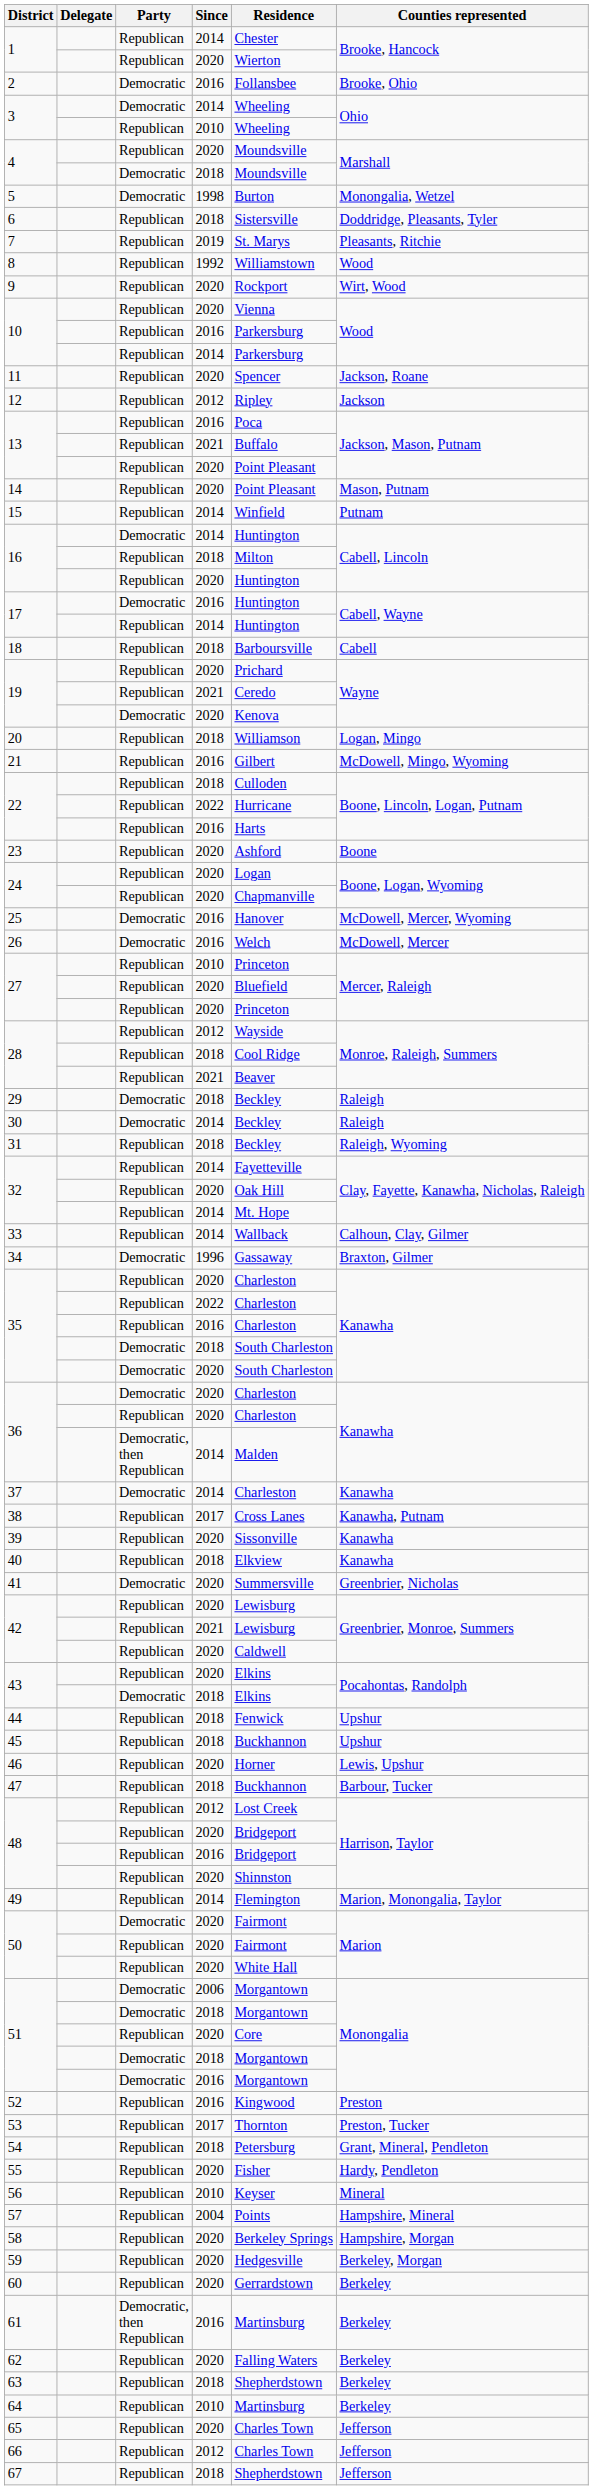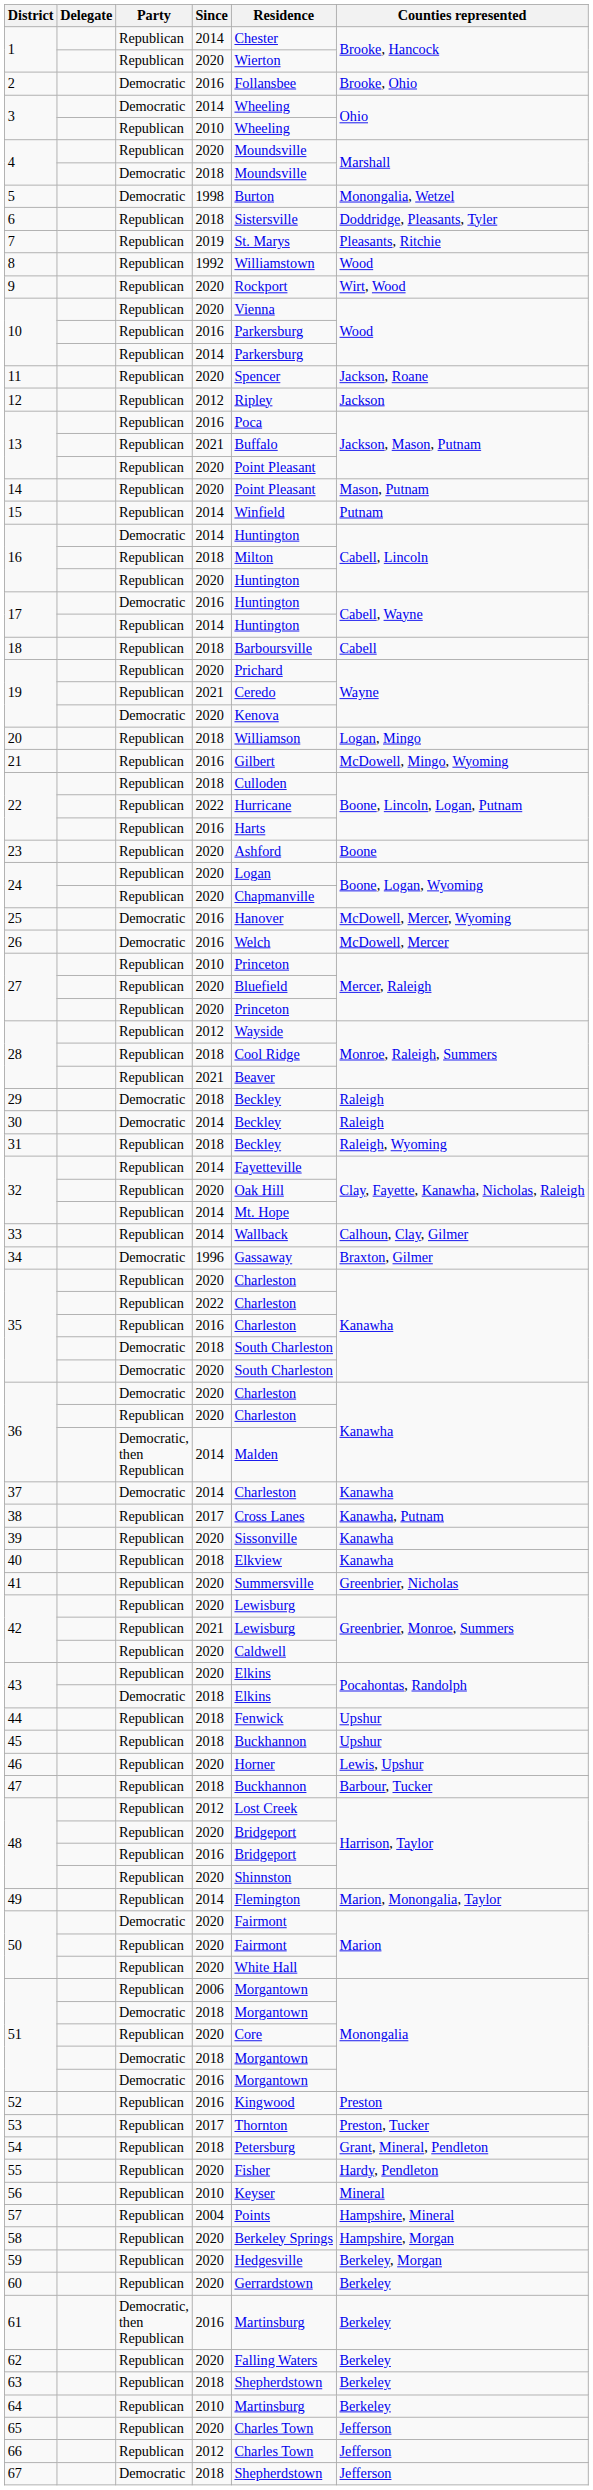 <table class="sortable wikitable">
 <tr>
 <th>District</th>
 <th>Delegate</th>
 <th>Party</th>
 <th>Since</th>
 <th>Residence</th>
 <th>Counties represented</th>
 </tr>
 <tr>
 <td rowspan="2">1</td>
 <td></td>
 <td>Republican</td>
 <td>2014</td>
 <td><a href='#'>Chester</a></td>
 <td rowspan="2"><a href='#'>Brooke</a>, <a href='#'>Hancock</a></td>
 </tr>
 <tr>
 <td></td>
 <td>Republican</td>
 <td>2020</td>
 <td><a href='#'>Wierton</a></td>
 </tr>
 <tr>
 <td>2</td>
 <td></td>
 <td>Democratic</td>
 <td>2016</td>
 <td><a href='#'>Follansbee</a></td>
 <td><a href='#'>Brooke</a>, <a href='#'>Ohio</a></td>
 </tr>
 <tr>
 <td rowspan="2">3</td>
 <td></td>
 <td>Democratic</td>
 <td>2014</td>
 <td><a href='#'>Wheeling</a></td>
 <td rowspan="2"><a href='#'>Ohio</a></td>
 </tr>
 <tr>
 <td></td>
 <td>Republican</td>
 <td>2010</td>
 <td><a href='#'>Wheeling</a></td>
 </tr>
 <tr>
 <td rowspan="2">4</td>
 <td></td>
 <td>Republican</td>
 <td>2020</td>
 <td><a href='#'>Moundsville</a></td>
 <td rowspan="2"><a href='#'>Marshall</a></td>
 </tr>
 <tr>
 <td></td>
 <td>Democratic</td>
 <td>2018</td>
 <td><a href='#'>Moundsville</a></td>
 </tr>
 <tr>
 <td>5</td>
 <td></td>
 <td>Democratic</td>
 <td>1998</td>
 <td><a href='#'>Burton</a></td>
 <td><a href='#'>Monongalia</a>, <a href='#'>Wetzel</a></td>
 </tr>
 <tr>
 <td>6</td>
 <td></td>
 <td>Republican</td>
 <td>2018</td>
 <td><a href='#'>Sistersville</a></td>
 <td><a href='#'>Doddridge</a>, <a href='#'>Pleasants</a>, <a href='#'>Tyler</a></td>
 </tr>
 <tr>
 <td>7</td>
 <td></td>
 <td>Republican</td>
 <td>2019</td>
 <td><a href='#'>St. Marys</a></td>
 <td><a href='#'>Pleasants</a>, <a href='#'>Ritchie</a></td>
 </tr>
 <tr>
 <td>8</td>
 <td></td>
 <td>Republican</td>
 <td>1992</td>
 <td><a href='#'>Williamstown</a></td>
 <td><a href='#'>Wood</a></td>
 </tr>
 <tr>
 <td>9</td>
 <td></td>
 <td>Republican</td>
 <td>2020</td>
 <td><a href='#'>Rockport</a></td>
 <td><a href='#'>Wirt</a>, <a href='#'>Wood</a></td>
 </tr>
 <tr>
 <td rowspan="3">10</td>
 <td></td>
 <td>Republican</td>
 <td>2020</td>
 <td><a href='#'>Vienna</a></td>
 <td rowspan="3"><a href='#'>Wood</a></td>
 </tr>
 <tr>
 <td></td>
 <td>Republican</td>
 <td>2016</td>
 <td><a href='#'>Parkersburg</a></td>
 </tr>
 <tr>
 <td></td>
 <td>Republican</td>
 <td>2014</td>
 <td><a href='#'>Parkersburg</a></td>
 </tr>
 <tr>
 <td>11</td>
 <td></td>
 <td>Republican</td>
 <td>2020</td>
 <td><a href='#'>Spencer</a></td>
 <td><a href='#'>Jackson</a>, <a href='#'>Roane</a></td>
 </tr>
 <tr>
 <td>12</td>
 <td></td>
 <td>Republican</td>
 <td>2012</td>
 <td><a href='#'>Ripley</a></td>
 <td><a href='#'>Jackson</a></td>
 </tr>
 <tr>
 <td rowspan="3">13</td>
 <td></td>
 <td>Republican</td>
 <td>2016</td>
 <td><a href='#'>Poca</a></td>
 <td rowspan="3"><a href='#'>Jackson</a>, <a href='#'>Mason</a>, <a href='#'>Putnam</a></td>
 </tr>
 <tr>
 <td></td>
 <td>Republican</td>
 <td>2021</td>
 <td><a href='#'>Buffalo</a></td>
 </tr>
 <tr>
 <td></td>
 <td>Republican</td>
 <td>2020</td>
 <td><a href='#'>Point Pleasant</a></td>
 </tr>
 <tr>
 <td>14</td>
 <td></td>
 <td>Republican</td>
 <td>2020</td>
 <td><a href='#'>Point Pleasant</a></td>
 <td><a href='#'>Mason</a>, <a href='#'>Putnam</a></td>
 </tr>
 <tr>
 <td>15</td>
 <td></td>
 <td>Republican</td>
 <td>2014</td>
 <td><a href='#'>Winfield</a></td>
 <td><a href='#'>Putnam</a></td>
 </tr>
 <tr>
 <td rowspan="3">16</td>
 <td></td>
 <td>Democratic</td>
 <td>2014</td>
 <td><a href='#'>Huntington</a></td>
 <td rowspan="3"><a href='#'>Cabell</a>, <a href='#'>Lincoln</a></td>
 </tr>
 <tr>
 <td></td>
 <td>Republican</td>
 <td>2018</td>
 <td><a href='#'>Milton</a></td>
 </tr>
 <tr>
 <td></td>
 <td>Republican</td>
 <td>2020</td>
 <td><a href='#'>Huntington</a></td>
 </tr>
 <tr>
 <td rowspan="2">17</td>
 <td></td>
 <td>Democratic</td>
 <td>2016</td>
 <td><a href='#'>Huntington</a></td>
 <td rowspan="2"><a href='#'>Cabell</a>, <a href='#'>Wayne</a></td>
 </tr>
 <tr>
 <td></td>
 <td>Republican</td>
 <td>2014</td>
 <td><a href='#'>Huntington</a></td>
 </tr>
 <tr>
 <td>18</td>
 <td></td>
 <td>Republican</td>
 <td>2018</td>
 <td><a href='#'>Barboursville</a></td>
 <td><a href='#'>Cabell</a></td>
 </tr>
 <tr>
 <td rowspan="3">19</td>
 <td></td>
 <td>Republican</td>
 <td>2020</td>
 <td><a href='#'>Prichard</a></td>
 <td rowspan="3"><a href='#'>Wayne</a></td>
 </tr>
 <tr>
 <td></td>
 <td>Republican</td>
 <td>2021</td>
 <td><a href='#'>Ceredo</a></td>
 </tr>
 <tr>
 <td></td>
 <td>Democratic</td>
 <td>2020</td>
 <td><a href='#'>Kenova</a></td>
 </tr>
 <tr>
 <td>20</td>
 <td></td>
 <td>Republican</td>
 <td>2018</td>
 <td><a href='#'>Williamson</a></td>
 <td><a href='#'>Logan</a>, <a href='#'>Mingo</a></td>
 </tr>
 <tr>
 <td>21</td>
 <td></td>
 <td>Republican</td>
 <td>2016</td>
 <td><a href='#'>Gilbert</a></td>
 <td><a href='#'>McDowell</a>, <a href='#'>Mingo</a>, <a href='#'>Wyoming</a></td>
 </tr>
 <tr>
 <td rowspan="3">22</td>
 <td></td>
 <td>Republican</td>
 <td>2018</td>
 <td><a href='#'>Culloden</a></td>
 <td rowspan="3"><a href='#'>Boone</a>, <a href='#'>Lincoln</a>, <a href='#'>Logan</a>, <a href='#'>Putnam</a></td>
 </tr>
 <tr>
 <td></td>
 <td>Republican</td>
 <td>2022</td>
 <td><a href='#'>Hurricane</a></td>
 </tr>
 <tr>
 <td></td>
 <td>Republican</td>
 <td>2016</td>
 <td><a href='#'>Harts</a></td>
 </tr>
 <tr>
 <td>23</td>
 <td></td>
 <td>Republican</td>
 <td>2020</td>
 <td><a href='#'>Ashford</a></td>
 <td><a href='#'>Boone</a></td>
 </tr>
 <tr>
 <td rowspan="2">24</td>
 <td></td>
 <td>Republican</td>
 <td>2020</td>
 <td><a href='#'>Logan</a></td>
 <td rowspan="2"><a href='#'>Boone</a>, <a href='#'>Logan</a>, <a href='#'>Wyoming</a></td>
 </tr>
 <tr>
 <td></td>
 <td>Republican</td>
 <td>2020</td>
 <td><a href='#'>Chapmanville</a></td>
 </tr>
 <tr>
 <td>25</td>
 <td></td>
 <td>Democratic</td>
 <td>2016</td>
 <td><a href='#'>Hanover</a></td>
 <td><a href='#'>McDowell</a>, <a href='#'>Mercer</a>, <a href='#'>Wyoming</a></td>
 </tr>
 <tr>
 <td>26</td>
 <td></td>
 <td>Democratic</td>
 <td>2016</td>
 <td><a href='#'>Welch</a></td>
 <td><a href='#'>McDowell</a>, <a href='#'>Mercer</a></td>
 </tr>
 <tr>
 <td rowspan="3">27</td>
 <td></td>
 <td>Republican</td>
 <td>2010</td>
 <td><a href='#'>Princeton</a></td>
 <td rowspan="3"><a href='#'>Mercer</a>, <a href='#'>Raleigh</a></td>
 </tr>
 <tr>
 <td></td>
 <td>Republican</td>
 <td>2020</td>
 <td><a href='#'>Bluefield</a></td>
 </tr>
 <tr>
 <td></td>
 <td>Republican</td>
 <td>2020</td>
 <td><a href='#'>Princeton</a></td>
 </tr>
 <tr>
 <td rowspan="3">28</td>
 <td></td>
 <td>Republican</td>
 <td>2012</td>
 <td><a href='#'>Wayside</a></td>
 <td rowspan="3"><a href='#'>Monroe</a>, <a href='#'>Raleigh</a>, <a href='#'>Summers</a></td>
 </tr>
 <tr>
 <td></td>
 <td>Republican</td>
 <td>2018</td>
 <td><a href='#'>Cool Ridge</a></td>
 </tr>
 <tr>
 <td></td>
 <td>Republican</td>
 <td>2021</td>
 <td><a href='#'>Beaver</a></td>
 </tr>
 <tr>
 <td>29</td>
 <td></td>
 <td>Democratic</td>
 <td>2018</td>
 <td><a href='#'>Beckley</a></td>
 <td><a href='#'>Raleigh</a></td>
 </tr>
 <tr>
 <td>30</td>
 <td></td>
 <td>Democratic</td>
 <td>2014</td>
 <td><a href='#'>Beckley</a></td>
 <td><a href='#'>Raleigh</a></td>
 </tr>
 <tr>
 <td>31</td>
 <td></td>
 <td>Republican</td>
 <td>2018</td>
 <td><a href='#'>Beckley</a></td>
 <td><a href='#'>Raleigh</a>, <a href='#'>Wyoming</a></td>
 </tr>
 <tr>
 <td rowspan="3">32</td>
 <td></td>
 <td>Republican</td>
 <td>2014</td>
 <td><a href='#'>Fayetteville</a></td>
 <td rowspan="3"><a href='#'>Clay</a>, <a href='#'>Fayette</a>, <a href='#'>Kanawha</a>, <a href='#'>Nicholas</a>, <a href='#'>Raleigh</a></td>
 </tr>
 <tr>
 <td></td>
 <td>Republican</td>
 <td>2020</td>
 <td><a href='#'>Oak Hill</a></td>
 </tr>
 <tr>
 <td></td>
 <td>Republican</td>
 <td>2014</td>
 <td><a href='#'>Mt. Hope</a></td>
 </tr>
 <tr>
 <td>33</td>
 <td></td>
 <td>Republican</td>
 <td>2014</td>
 <td><a href='#'>Wallback</a></td>
 <td><a href='#'>Calhoun</a>, <a href='#'>Clay</a>, <a href='#'>Gilmer</a></td>
 </tr>
 <tr>
 <td>34</td>
 <td></td>
 <td>Democratic</td>
 <td>1996</td>
 <td><a href='#'>Gassaway</a></td>
 <td><a href='#'>Braxton</a>, <a href='#'>Gilmer</a></td>
 </tr>
 <tr>
 <td rowspan="5">35</td>
 <td></td>
 <td>Republican</td>
 <td>2020</td>
 <td><a href='#'>Charleston</a></td>
 <td rowspan="5"><a href='#'>Kanawha</a></td>
 </tr>
 <tr>
 <td></td>
 <td>Republican</td>
 <td>2022</td>
 <td><a href='#'>Charleston</a></td>
 </tr>
 <tr>
 <td></td>
 <td>Republican</td>
 <td>2016</td>
 <td><a href='#'>Charleston</a></td>
 </tr>
 <tr>
 <td></td>
 <td>Democratic</td>
 <td>2018</td>
 <td><a href='#'>South Charleston</a></td>
 </tr>
 <tr>
 <td></td>
 <td>Democratic</td>
 <td>2020</td>
 <td><a href='#'>South Charleston</a></td>
 </tr>
 <tr>
 <td rowspan="3">36</td>
 <td></td>
 <td>Democratic</td>
 <td>2020</td>
 <td><a href='#'>Charleston</a></td>
 <td rowspan="3"><a href='#'>Kanawha</a></td>
 </tr>
 <tr>
 <td></td>
 <td>Republican</td>
 <td>2020</td>
 <td><a href='#'>Charleston</a></td>
 </tr>
 <tr>
 <td></td>
 <td><span>Democratic,</span><br>then<br>Republican</td>
 <td>2014</td>
 <td><a href='#'>Malden</a></td>
 </tr>
 <tr>
 <td>37</td>
 <td></td>
 <td>Democratic</td>
 <td>2014</td>
 <td><a href='#'>Charleston</a></td>
 <td><a href='#'>Kanawha</a></td>
 </tr>
 <tr>
 <td>38</td>
 <td></td>
 <td>Republican</td>
 <td>2017</td>
 <td><a href='#'>Cross Lanes</a></td>
 <td><a href='#'>Kanawha</a>, <a href='#'>Putnam</a></td>
 </tr>
 <tr>
 <td>39</td>
 <td></td>
 <td>Republican</td>
 <td>2020</td>
 <td><a href='#'>Sissonville</a></td>
 <td><a href='#'>Kanawha</a></td>
 </tr>
 <tr>
 <td>40</td>
 <td></td>
 <td>Republican</td>
 <td>2018</td>
 <td><a href='#'>Elkview</a></td>
 <td><a href='#'>Kanawha</a></td>
 </tr>
 <tr>
 <td>41</td>
 <td></td>
-<td>Democratic</td>
+<td>Republican</td>
 <td>2020</td>
 <td><a href='#'>Summersville</a></td>
 <td><a href='#'>Greenbrier</a>, <a href='#'>Nicholas</a></td>
 </tr>
 <tr>
 <td rowspan="3">42</td>
 <td></td>
 <td>Republican</td>
 <td>2020</td>
 <td><a href='#'>Lewisburg</a></td>
 <td rowspan="3"><a href='#'>Greenbrier</a>, <a href='#'>Monroe</a>, <a href='#'>Summers</a></td>
 </tr>
 <tr>
 <td></td>
 <td>Republican</td>
 <td>2021</td>
 <td><a href='#'>Lewisburg</a></td>
 </tr>
 <tr>
 <td></td>
 <td>Republican</td>
 <td>2020</td>
 <td><a href='#'>Caldwell</a></td>
 </tr>
 <tr>
 <td rowspan="2">43</td>
 <td></td>
 <td>Republican</td>
 <td>2020</td>
 <td><a href='#'>Elkins</a></td>
 <td rowspan="2"><a href='#'>Pocahontas</a>, <a href='#'>Randolph</a></td>
 </tr>
 <tr>
 <td></td>
 <td>Democratic</td>
 <td>2018</td>
 <td><a href='#'>Elkins</a></td>
 </tr>
 <tr>
 <td>44</td>
 <td></td>
 <td>Republican</td>
 <td>2018</td>
 <td><a href='#'>Fenwick</a></td>
 <td><a href='#'>Upshur</a></td>
 </tr>
 <tr>
 <td>45</td>
 <td></td>
 <td>Republican</td>
 <td>2018</td>
 <td><a href='#'>Buckhannon</a></td>
 <td><a href='#'>Upshur</a></td>
 </tr>
 <tr>
 <td>46</td>
 <td></td>
 <td>Republican</td>
 <td>2020</td>
 <td><a href='#'>Horner</a></td>
 <td><a href='#'>Lewis</a>, <a href='#'>Upshur</a></td>
 </tr>
 <tr>
 <td>47</td>
 <td></td>
 <td>Republican</td>
 <td>2018</td>
 <td><a href='#'>Buckhannon</a></td>
 <td><a href='#'>Barbour</a>, <a href='#'>Tucker</a></td>
 </tr>
 <tr>
 <td rowspan="4">48</td>
 <td></td>
 <td>Republican</td>
 <td>2012</td>
 <td><a href='#'>Lost Creek</a></td>
 <td rowspan="4"><a href='#'>Harrison</a>, <a href='#'>Taylor</a></td>
 </tr>
 <tr>
 <td></td>
 <td>Republican</td>
 <td>2020</td>
 <td><a href='#'>Bridgeport</a></td>
 </tr>
 <tr>
 <td></td>
 <td>Republican</td>
 <td>2016</td>
 <td><a href='#'>Bridgeport</a></td>
 </tr>
 <tr>
 <td></td>
 <td>Republican</td>
 <td>2020</td>
 <td><a href='#'>Shinnston</a></td>
 </tr>
 <tr>
 <td>49</td>
 <td></td>
 <td>Republican</td>
 <td>2014</td>
 <td><a href='#'>Flemington</a></td>
 <td><a href='#'>Marion</a>, <a href='#'>Monongalia</a>, <a href='#'>Taylor</a></td>
 </tr>
 <tr>
 <td rowspan="3">50</td>
 <td></td>
 <td>Democratic</td>
 <td>2020</td>
 <td><a href='#'>Fairmont</a></td>
 <td rowspan="3"><a href='#'>Marion</a></td>
 </tr>
 <tr>
 <td></td>
 <td>Republican</td>
 <td>2020</td>
 <td><a href='#'>Fairmont</a></td>
 </tr>
 <tr>
 <td></td>
 <td>Republican</td>
 <td>2020</td>
 <td><a href='#'>White Hall</a></td>
 </tr>
 <tr>
 <td rowspan="5">51</td>
 <td></td>
-<td>Democratic</td>
+<td>Republican</td>
 <td>2006</td>
 <td><a href='#'>Morgantown</a></td>
 <td rowspan="5"><a href='#'>Monongalia</a></td>
 </tr>
 <tr>
 <td></td>
 <td>Democratic</td>
 <td>2018</td>
 <td><a href='#'>Morgantown</a></td>
 </tr>
 <tr>
 <td></td>
 <td>Republican</td>
 <td>2020</td>
 <td><a href='#'>Core</a></td>
 </tr>
 <tr>
 <td></td>
 <td>Democratic</td>
 <td>2018</td>
 <td><a href='#'>Morgantown</a></td>
 </tr>
 <tr>
 <td></td>
 <td>Democratic</td>
 <td>2016</td>
 <td><a href='#'>Morgantown</a></td>
 </tr>
 <tr>
 <td>52</td>
 <td></td>
 <td>Republican</td>
 <td>2016</td>
 <td><a href='#'>Kingwood</a></td>
 <td><a href='#'>Preston</a></td>
 </tr>
 <tr>
 <td>53</td>
 <td></td>
 <td>Republican</td>
 <td>2017</td>
 <td><a href='#'>Thornton</a></td>
 <td><a href='#'>Preston</a>, <a href='#'>Tucker</a></td>
 </tr>
 <tr>
 <td>54</td>
 <td></td>
 <td>Republican</td>
 <td>2018</td>
 <td><a href='#'>Petersburg</a></td>
 <td><a href='#'>Grant</a>, <a href='#'>Mineral</a>, <a href='#'>Pendleton</a></td>
 </tr>
 <tr>
 <td>55</td>
 <td></td>
 <td>Republican</td>
 <td>2020</td>
 <td><a href='#'>Fisher</a></td>
 <td><a href='#'>Hardy</a>, <a href='#'>Pendleton</a></td>
 </tr>
 <tr>
 <td>56</td>
 <td></td>
 <td>Republican</td>
 <td>2010</td>
 <td><a href='#'>Keyser</a></td>
 <td><a href='#'>Mineral</a></td>
 </tr>
 <tr>
 <td>57</td>
 <td></td>
 <td>Republican</td>
 <td>2004</td>
 <td><a href='#'>Points</a></td>
 <td><a href='#'>Hampshire</a>, <a href='#'>Mineral</a></td>
 </tr>
 <tr>
 <td>58</td>
 <td></td>
 <td>Republican</td>
 <td>2020</td>
 <td><a href='#'>Berkeley Springs</a></td>
 <td><a href='#'>Hampshire</a>, <a href='#'>Morgan</a></td>
 </tr>
 <tr>
 <td>59</td>
 <td></td>
 <td>Republican</td>
 <td>2020</td>
 <td><a href='#'>Hedgesville</a></td>
 <td><a href='#'>Berkeley</a>, <a href='#'>Morgan</a></td>
 </tr>
 <tr>
 <td>60</td>
 <td></td>
 <td>Republican</td>
 <td>2020</td>
 <td><a href='#'>Gerrardstown</a></td>
 <td><a href='#'>Berkeley</a></td>
 </tr>
 <tr>
 <td>61</td>
 <td></td>
 <td><span>Democratic,</span><br>then<br>Republican</td>
 <td>2016</td>
 <td><a href='#'>Martinsburg</a></td>
 <td><a href='#'>Berkeley</a></td>
 </tr>
 <tr>
 <td>62</td>
 <td></td>
 <td>Republican</td>
 <td>2020</td>
 <td><a href='#'>Falling Waters</a></td>
 <td><a href='#'>Berkeley</a></td>
 </tr>
 <tr>
 <td>63</td>
 <td></td>
 <td>Republican</td>
 <td>2018</td>
 <td><a href='#'>Shepherdstown</a></td>
 <td><a href='#'>Berkeley</a></td>
 </tr>
 <tr>
 <td>64</td>
 <td></td>
 <td>Republican</td>
 <td>2010</td>
 <td><a href='#'>Martinsburg</a></td>
 <td><a href='#'>Berkeley</a></td>
 </tr>
 <tr>
 <td>65</td>
 <td></td>
 <td>Republican</td>
 <td>2020</td>
 <td><a href='#'>Charles Town</a></td>
 <td><a href='#'>Jefferson</a></td>
 </tr>
 <tr>
 <td>66</td>
 <td></td>
 <td>Republican</td>
 <td>2012</td>
 <td><a href='#'>Charles Town</a></td>
 <td><a href='#'>Jefferson</a></td>
 </tr>
 <tr>
 <td>67</td>
 <td></td>
-<td>Republican</td>
+<td>Democratic</td>
 <td>2018</td>
 <td><a href='#'>Shepherdstown</a></td>
 <td><a href='#'>Jefferson</a></td>
 </tr>
 </table>
